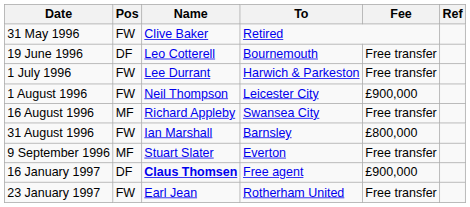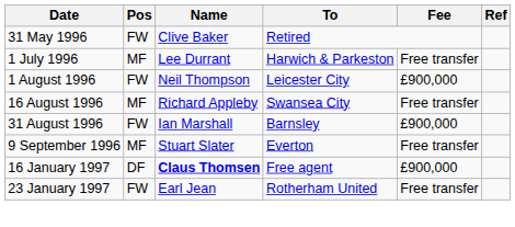 <table class="wikitable">
 <tr>
 <th>Date</th>
 <th>Pos</th>
 <th>Name</th>
 <th>To</th>
 <th>Fee</th>
 <th>Ref</th>
 </tr>
 <tr>
 <td>31 May 1996</td>
 <td>FW</td>
 <td> <a href='#'>Clive Baker</a></td>
 <td colspan=2><a href='#'>Retired</a></td>
 <td></td>
 </tr>
 <tr>
-<td>19 June 1996</td>
-<td>DF</td>
-<td> <a href='#'>Leo Cotterell</a></td>
-<td> <a href='#'>Bournemouth</a></td>
-<td>Free transfer</td>
-<td></td>
-</tr>
-<tr>
 <td>1 July 1996</td>
-<td>FW</td>
+<td>MF</td>
 <td> <a href='#'>Lee Durrant</a></td>
 <td> <a href='#'>Harwich & Parkeston</a></td>
 <td>Free transfer</td>
 <td></td>
 </tr>
 <tr>
 <td>1 August 1996</td>
 <td>FW</td>
 <td> <a href='#'>Neil Thompson</a></td>
 <td> <a href='#'>Leicester City</a></td>
 <td>£900,000</td>
 <td></td>
 </tr>
 <tr>
 <td>16 August 1996</td>
 <td>MF</td>
 <td> <a href='#'>Richard Appleby</a></td>
 <td> <a href='#'>Swansea City</a></td>
 <td>Free transfer</td>
 <td></td>
 </tr>
 <tr>
 <td>31 August 1996</td>
 <td>FW</td>
 <td> <a href='#'>Ian Marshall</a></td>
 <td> <a href='#'>Barnsley</a></td>
-<td>£800,000</td>
+<td>£900,000</td>
 <td></td>
 </tr>
 <tr>
 <td>9 September 1996</td>
 <td>MF</td>
 <td> <a href='#'>Stuart Slater</a></td>
 <td> <a href='#'>Everton</a></td>
 <td>Free transfer</td>
 <td></td>
 </tr>
 <tr>
 <td>16 January 1997</td>
 <td>DF</td>
 <td><strong> <a href='#'>Claus Thomsen</a></strong></td>
 <td><a href='#'>Free agent</a></td>
 <td>£900,000</td>
 <td></td>
 </tr>
 <tr>
 <td>23 January 1997</td>
 <td>FW</td>
 <td> <a href='#'>Earl Jean</a></td>
 <td> <a href='#'>Rotherham United</a></td>
 <td>Free transfer</td>
 <td></td>
 </tr>
 </table>
